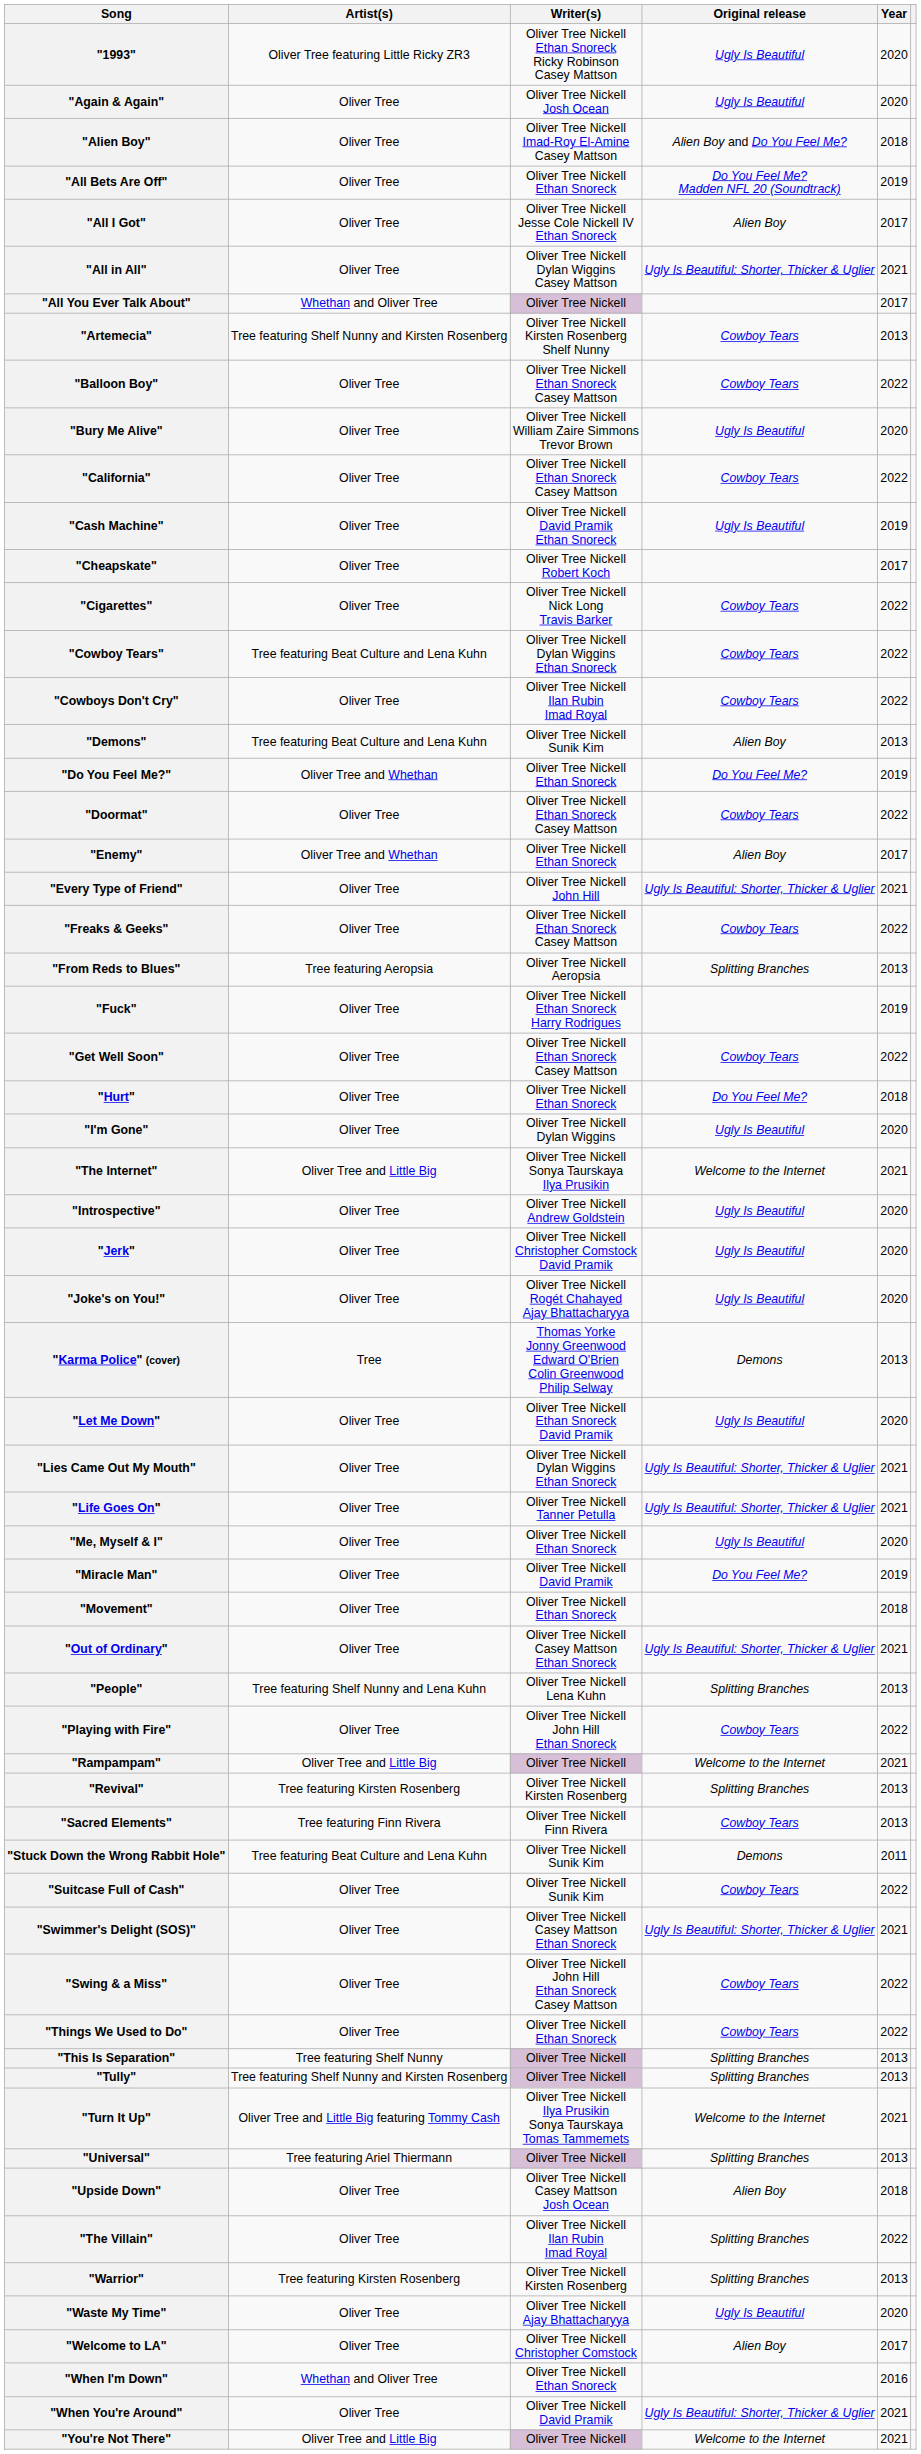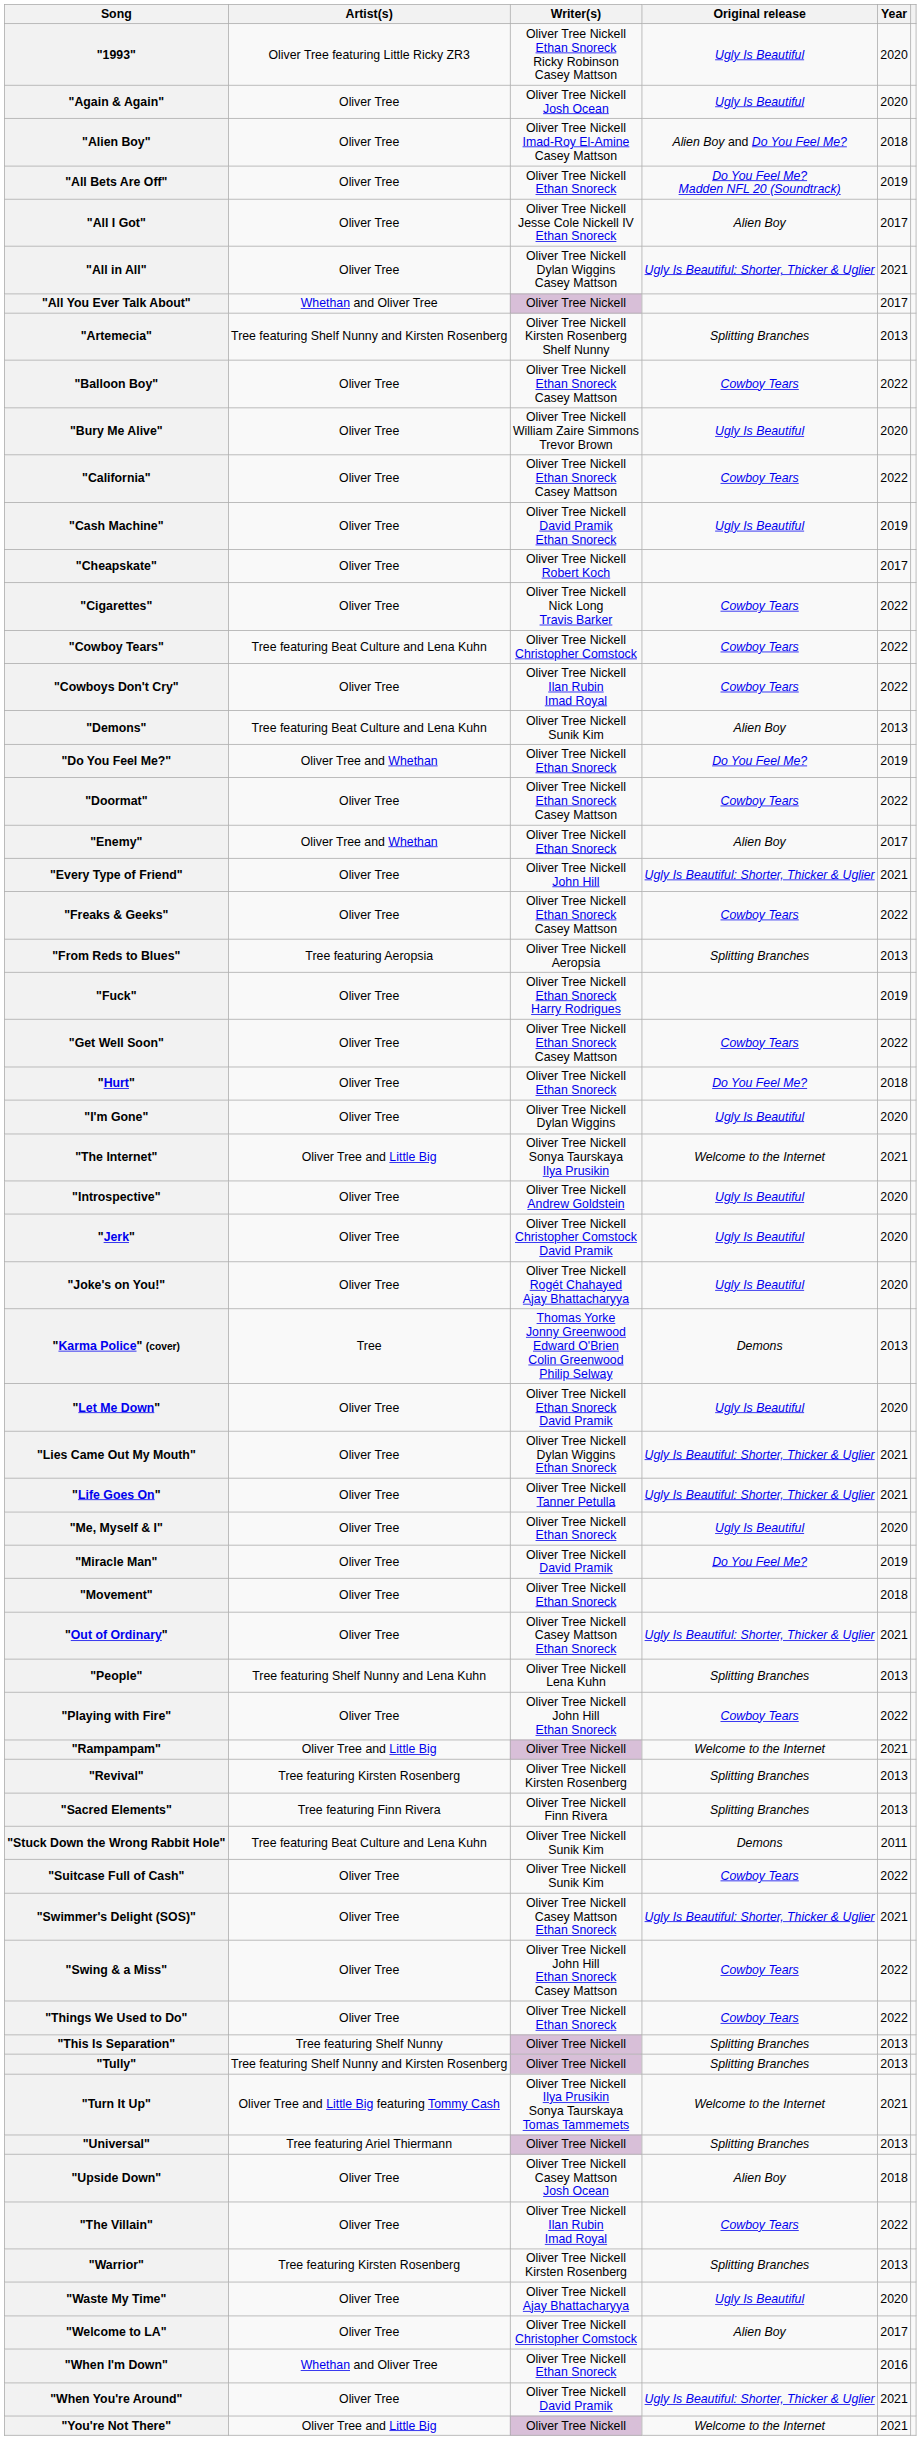 <table class="wikitable sortable plainrowheaders" style="text-align:center;">
 <tr>
 <th scope="col">Song</th>
 <th scope="col">Artist(s)</th>
 <th scope="col" class="unsortable">Writer(s)</th>
 <th scope="col">Original release</th>
 <th scope="col">Year</th>
 <th scope="col" class="unsortable"></th>
 </tr>
 <tr>
 <th scope="row"> "1993"</th>
 <td>Oliver Tree featuring Little Ricky ZR3</td>
 <td>Oliver Tree Nickell <br> <a href='#'>Ethan Snoreck</a> <br> Ricky Robinson <br> Casey Mattson</td>
 <td><em><a href='#'>Ugly Is Beautiful</a></em></td>
 <td>2020</td>
 <td></td>
 </tr>
 <tr>
 <th scope="row"> "Again & Again"</th>
 <td>Oliver Tree</td>
 <td>Oliver Tree Nickell <br> <a href='#'>Josh Ocean</a></td>
 <td><em><a href='#'>Ugly Is Beautiful</a></em></td>
 <td>2020</td>
 <td></td>
 </tr>
 <tr>
 <th scope="row">"Alien Boy"</th>
 <td>Oliver Tree</td>
 <td>Oliver Tree Nickell <br> <a href='#'>Imad-Roy El-Amine</a> <br> Casey Mattson</td>
 <td><em>Alien Boy</em> and <em><a href='#'>Do You Feel Me?</a></em></td>
 <td>2018</td>
 <td></td>
 </tr>
 <tr>
 <th scope="row">"All Bets Are Off"</th>
 <td>Oliver Tree</td>
 <td>Oliver Tree Nickell <br> <a href='#'>Ethan Snoreck</a></td>
 <td><em><a href='#'>Do You Feel Me?</a></em><br><em><a href='#'>Madden NFL 20 (Soundtrack)</a></em></td>
 <td>2019</td>
 <td></td>
 </tr>
 <tr>
 <th scope="row">"All I Got"</th>
 <td>Oliver Tree</td>
 <td>Oliver Tree Nickell <br> Jesse Cole Nickell IV <br> <a href='#'>Ethan Snoreck</a></td>
 <td><em>Alien Boy</em></td>
 <td>2017</td>
 <td></td>
 </tr>
 <tr>
 <th scope="row">"All in All"</th>
 <td>Oliver Tree</td>
 <td>Oliver Tree Nickell <br> Dylan Wiggins <br> Casey Mattson</td>
 <td><em><a href='#'>Ugly Is Beautiful: Shorter, Thicker & Uglier</a></em></td>
 <td>2021</td>
 <td></td>
 </tr>
 <tr>
 <th scope="row">"All You Ever Talk About"</th>
 <td><a href='#'>Whethan</a> and Oliver Tree</td>
 <td style="background:#D8BFD8;">Oliver Tree Nickell </td>
 <td></td>
 <td>2017</td>
 <td></td>
 </tr>
 <tr>
 <th scope="row">"Artemecia"</th>
 <td>Tree featuring Shelf Nunny and Kirsten Rosenberg</td>
 <td>Oliver Tree Nickell <br> Kirsten Rosenberg <br> Shelf Nunny</td>
-<td><em><a href='#'>Cowboy Tears</a></em></td>
+<td><em>Splitting Branches</em></td>
 <td>2013</td>
 <td></td>
 </tr>
 <tr>
 <th scope="row">"Balloon Boy"</th>
 <td>Oliver Tree</td>
 <td>Oliver Tree Nickell <br> <a href='#'>Ethan Snoreck</a> <br> Casey Mattson</td>
 <td><em><a href='#'>Cowboy Tears</a></em></td>
 <td>2022</td>
 <td></td>
 </tr>
 <tr>
 <th scope="row"> "Bury Me Alive"</th>
 <td>Oliver Tree</td>
 <td>Oliver Tree Nickell <br> William Zaire Simmons <br> Trevor Brown</td>
 <td><em><a href='#'>Ugly Is Beautiful</a></em></td>
 <td>2020</td>
 <td></td>
 </tr>
 <tr>
 <th scope="row">"California"</th>
 <td>Oliver Tree</td>
 <td>Oliver Tree Nickell <br> <a href='#'>Ethan Snoreck</a> <br> Casey Mattson</td>
 <td><em><a href='#'>Cowboy Tears</a></em></td>
 <td>2022</td>
 <td></td>
 </tr>
 <tr>
 <th scope="row"> "Cash Machine"</th>
 <td>Oliver Tree</td>
 <td>Oliver Tree Nickell <br> <a href='#'>David Pramik</a> <br> <a href='#'>Ethan Snoreck</a></td>
 <td><em><a href='#'>Ugly Is Beautiful</a></em></td>
 <td>2019</td>
 <td></td>
 </tr>
 <tr>
 <th scope="row">"Cheapskate"</th>
 <td>Oliver Tree</td>
 <td>Oliver Tree Nickell <br> <a href='#'>Robert Koch</a></td>
 <td></td>
 <td>2017</td>
 <td></td>
 </tr>
 <tr>
 <th scope="row">"Cigarettes"</th>
 <td>Oliver Tree</td>
 <td>Oliver Tree Nickell <br> Nick Long <br> <a href='#'>Travis Barker</a></td>
 <td><em><a href='#'>Cowboy Tears</a></em></td>
 <td>2022</td>
 <td></td>
 </tr>
 <tr>
 <th scope="row">"Cowboy Tears"</th>
 <td>Tree featuring Beat Culture and Lena Kuhn</td>
-<td>Oliver Tree Nickell <br> Dylan Wiggins <br> <a href='#'>Ethan Snoreck</a></td>
+<td>Oliver Tree Nickell <br> <a href='#'>Christopher Comstock</a></td>
 <td><em><a href='#'>Cowboy Tears</a></em></td>
 <td>2022</td>
 <td></td>
 </tr>
 <tr>
 <th scope="row">"Cowboys Don't Cry"</th>
 <td>Oliver Tree</td>
 <td>Oliver Tree Nickell <br> <a href='#'>Ilan Rubin</a> <br> <a href='#'>Imad Royal</a></td>
 <td><em><a href='#'>Cowboy Tears</a></em></td>
 <td>2022</td>
 <td></td>
 </tr>
 <tr>
 <th scope="row"> "Demons"</th>
 <td>Tree featuring Beat Culture and Lena Kuhn</td>
 <td>Oliver Tree Nickell <br> Sunik Kim</td>
 <td><em>Alien Boy</em></td>
 <td>2013</td>
 <td></td>
 </tr>
 <tr>
 <th scope="row">"Do You Feel Me?"</th>
 <td>Oliver Tree and <a href='#'>Whethan</a></td>
 <td>Oliver Tree Nickell <br> <a href='#'>Ethan Snoreck</a></td>
 <td><em><a href='#'>Do You Feel Me?</a></em></td>
 <td>2019</td>
 <td></td>
 </tr>
 <tr>
 <th scope="row">"Doormat"</th>
 <td>Oliver Tree</td>
 <td>Oliver Tree Nickell <br> <a href='#'>Ethan Snoreck</a> <br> Casey Mattson</td>
 <td><em><a href='#'>Cowboy Tears</a></em></td>
 <td>2022</td>
 <td></td>
 </tr>
 <tr>
 <th scope="row"> "Enemy"</th>
 <td>Oliver Tree and <a href='#'>Whethan</a></td>
 <td>Oliver Tree Nickell <br> <a href='#'>Ethan Snoreck</a></td>
 <td><em>Alien Boy</em></td>
 <td>2017</td>
 <td></td>
 </tr>
 <tr>
 <th scope="row">"Every Type of Friend"</th>
 <td>Oliver Tree</td>
 <td>Oliver Tree Nickell <br> <a href='#'>John Hill</a></td>
 <td><em><a href='#'>Ugly Is Beautiful: Shorter, Thicker & Uglier</a></em></td>
 <td>2021</td>
 <td></td>
 </tr>
 <tr>
 <th scope="row">"Freaks & Geeks"</th>
 <td>Oliver Tree</td>
 <td>Oliver Tree Nickell <br> <a href='#'>Ethan Snoreck</a> <br> Casey Mattson</td>
 <td><em><a href='#'>Cowboy Tears</a></em></td>
 <td>2022</td>
 <td></td>
 </tr>
 <tr>
 <th scope="row"> "From Reds to Blues"</th>
 <td>Tree featuring Aeropsia</td>
 <td>Oliver Tree Nickell <br> Aeropsia</td>
 <td><em>Splitting Branches</em></td>
 <td>2013</td>
 <td></td>
 </tr>
 <tr>
 <th scope="row">"Fuck"</th>
 <td>Oliver Tree</td>
 <td>Oliver Tree Nickell <br> <a href='#'>Ethan Snoreck</a> <br> <a href='#'>Harry Rodrigues</a></td>
 <td></td>
 <td>2019</td>
 <td></td>
 </tr>
 <tr>
 <th scope="row">"Get Well Soon"</th>
 <td>Oliver Tree</td>
 <td>Oliver Tree Nickell <br> <a href='#'>Ethan Snoreck</a> <br> Casey Mattson</td>
 <td><em><a href='#'>Cowboy Tears</a></em></td>
 <td>2022</td>
 <td></td>
 </tr>
 <tr>
 <th scope="row"> "<a href='#'>Hurt</a>"</th>
 <td>Oliver Tree</td>
 <td>Oliver Tree Nickell <br> <a href='#'>Ethan Snoreck</a></td>
 <td><em><a href='#'>Do You Feel Me?</a></em></td>
 <td>2018</td>
 <td></td>
 </tr>
 <tr>
 <th scope="row"> "I'm Gone"</th>
 <td>Oliver Tree</td>
 <td>Oliver Tree Nickell <br> Dylan Wiggins</td>
 <td><em><a href='#'>Ugly Is Beautiful</a></em></td>
 <td>2020</td>
 <td></td>
 </tr>
 <tr>
 <th scope="row">"The Internet"</th>
 <td>Oliver Tree and <a href='#'>Little Big</a></td>
 <td>Oliver Tree Nickell <br> Sonya Taurskaya <br> <a href='#'>Ilya Prusikin</a></td>
 <td><em>Welcome to the Internet</em></td>
 <td>2021</td>
 <td></td>
 </tr>
 <tr>
 <th scope="row">"Introspective"</th>
 <td>Oliver Tree</td>
 <td>Oliver Tree Nickell <br> <a href='#'>Andrew Goldstein</a></td>
 <td><em><a href='#'>Ugly Is Beautiful</a></em></td>
 <td>2020</td>
 <td></td>
 </tr>
 <tr>
 <th scope="row"> "<a href='#'>Jerk</a>"</th>
 <td>Oliver Tree</td>
 <td>Oliver Tree Nickell <br> <a href='#'>Christopher Comstock</a> <br> <a href='#'>David Pramik</a></td>
 <td><em><a href='#'>Ugly Is Beautiful</a></em></td>
 <td>2020</td>
 <td></td>
 </tr>
 <tr>
 <th scope="row">"Joke's on You!"</th>
 <td>Oliver Tree</td>
 <td>Oliver Tree Nickell <br> <a href='#'>Rogét Chahayed</a> <br> <a href='#'>Ajay Bhattacharyya</a></td>
 <td><em><a href='#'>Ugly Is Beautiful</a></em></td>
 <td>2020</td>
 <td></td>
 </tr>
 <tr>
 <th scope="row"> "<a href='#'>Karma Police</a>" <small>(cover)</small></th>
 <td>Tree</td>
 <td><a href='#'>Thomas Yorke</a> <br> <a href='#'>Jonny Greenwood</a> <br> <a href='#'>Edward O'Brien</a> <br> <a href='#'>Colin Greenwood</a> <br> <a href='#'>Philip Selway</a></td>
 <td><em>Demons</em></td>
 <td>2013</td>
 <td></td>
 </tr>
 <tr>
 <th scope="row"> "<a href='#'>Let Me Down</a>"</th>
 <td>Oliver Tree</td>
 <td>Oliver Tree Nickell <br> <a href='#'>Ethan Snoreck</a> <br> <a href='#'>David Pramik</a></td>
 <td><em><a href='#'>Ugly Is Beautiful</a></em></td>
 <td>2020</td>
 <td></td>
 </tr>
 <tr>
 <th scope="row">"Lies Came Out My Mouth"</th>
 <td>Oliver Tree</td>
 <td>Oliver Tree Nickell <br> Dylan Wiggins <br> <a href='#'>Ethan Snoreck</a></td>
 <td><em><a href='#'>Ugly Is Beautiful: Shorter, Thicker & Uglier</a></em></td>
 <td>2021</td>
 <td></td>
 </tr>
 <tr>
 <th scope="row">"<a href='#'>Life Goes On</a>"</th>
 <td>Oliver Tree</td>
 <td>Oliver Tree Nickell <br> <a href='#'>Tanner Petulla</a></td>
 <td><em><a href='#'>Ugly Is Beautiful: Shorter, Thicker & Uglier</a></em></td>
 <td>2021</td>
 <td></td>
 </tr>
 <tr>
 <th scope="row"> "Me, Myself & I"</th>
 <td>Oliver Tree</td>
 <td>Oliver Tree Nickell <br> <a href='#'>Ethan Snoreck</a></td>
 <td><em><a href='#'>Ugly Is Beautiful</a></em></td>
 <td>2020</td>
 <td></td>
 </tr>
 <tr>
 <th scope="row">"Miracle Man"</th>
 <td>Oliver Tree</td>
 <td>Oliver Tree Nickell <br> <a href='#'>David Pramik</a></td>
 <td><em><a href='#'>Do You Feel Me?</a></em></td>
 <td>2019</td>
 <td></td>
 </tr>
 <tr>
 <th scope="row">"Movement"</th>
 <td>Oliver Tree</td>
 <td>Oliver Tree Nickell <br> <a href='#'>Ethan Snoreck</a></td>
 <td></td>
 <td>2018</td>
 <td></td>
 </tr>
 <tr>
 <th scope="row"> "<a href='#'>Out of Ordinary</a>"</th>
 <td>Oliver Tree</td>
 <td>Oliver Tree Nickell <br> Casey Mattson <br> <a href='#'>Ethan Snoreck</a></td>
 <td><em><a href='#'>Ugly Is Beautiful: Shorter, Thicker & Uglier</a></em></td>
 <td>2021</td>
 <td></td>
 </tr>
 <tr>
 <th scope="row"> "People"</th>
 <td>Tree featuring Shelf Nunny and Lena Kuhn</td>
 <td>Oliver Tree Nickell <br> Lena Kuhn</td>
 <td><em>Splitting Branches</em></td>
 <td>2013</td>
 <td></td>
 </tr>
 <tr>
 <th scope="row">"Playing with Fire"</th>
 <td>Oliver Tree</td>
 <td>Oliver Tree Nickell <br> John Hill <br> <a href='#'>Ethan Snoreck</a></td>
 <td><em><a href='#'>Cowboy Tears</a></em></td>
 <td>2022</td>
 <td></td>
 </tr>
 <tr>
 <th scope="row"> "Rampampam"</th>
 <td>Oliver Tree and <a href='#'>Little Big</a></td>
 <td style="background:#D8BFD8;">Oliver Tree Nickell </td>
 <td><em>Welcome to the Internet</em></td>
 <td>2021</td>
 <td></td>
 </tr>
 <tr>
 <th scope="row">"Revival"</th>
 <td>Tree featuring Kirsten Rosenberg</td>
 <td>Oliver Tree Nickell <br> Kirsten Rosenberg</td>
 <td><em>Splitting Branches</em></td>
 <td>2013</td>
 <td></td>
 </tr>
 <tr>
 <th scope="row"> "Sacred Elements"</th>
 <td>Tree featuring Finn Rivera</td>
 <td>Oliver Tree Nickell <br> Finn Rivera</td>
-<td><em><a href='#'>Cowboy Tears</a></em></td>
+<td><em>Splitting Branches</em></td>
 <td>2013</td>
 <td></td>
 </tr>
 <tr>
 <th scope="row">"Stuck Down the Wrong Rabbit Hole"</th>
 <td>Tree featuring Beat Culture and Lena Kuhn</td>
 <td>Oliver Tree Nickell <br> Sunik Kim</td>
 <td><em>Demons</em></td>
 <td>2011</td>
 <td></td>
 </tr>
 <tr>
 <th scope="row">"Suitcase Full of Cash"</th>
 <td>Oliver Tree</td>
 <td>Oliver Tree Nickell <br> Sunik Kim</td>
 <td><em><a href='#'>Cowboy Tears</a></em></td>
 <td>2022</td>
 <td></td>
 </tr>
 <tr>
 <th scope="row">"Swimmer's Delight (SOS)"</th>
 <td>Oliver Tree</td>
 <td>Oliver Tree Nickell <br> Casey Mattson <br> <a href='#'>Ethan Snoreck</a></td>
 <td><em><a href='#'>Ugly Is Beautiful: Shorter, Thicker & Uglier</a></em></td>
 <td>2021</td>
 <td></td>
 </tr>
 <tr>
 <th scope="row">"Swing & a Miss"</th>
 <td>Oliver Tree</td>
 <td>Oliver Tree Nickell <br> John Hill <br> <a href='#'>Ethan Snoreck</a> <br> Casey Mattson</td>
 <td><em><a href='#'>Cowboy Tears</a></em></td>
 <td>2022</td>
 <td></td>
 </tr>
 <tr>
 <th scope="row">"Things We Used to Do"</th>
 <td>Oliver Tree</td>
 <td>Oliver Tree Nickell <br> <a href='#'>Ethan Snoreck</a></td>
 <td><em><a href='#'>Cowboy Tears</a></em></td>
 <td>2022</td>
 <td></td>
 </tr>
 <tr>
 <th scope="row"> "This Is Separation"</th>
 <td>Tree featuring Shelf Nunny</td>
 <td style="background:#D8BFD8;">Oliver Tree Nickell </td>
 <td><em>Splitting Branches</em></td>
 <td>2013</td>
 <td></td>
 </tr>
 <tr>
 <th scope="row">"Tully"</th>
 <td>Tree featuring Shelf Nunny and Kirsten Rosenberg</td>
 <td style="background:#D8BFD8;">Oliver Tree Nickell </td>
 <td><em>Splitting Branches</em></td>
 <td>2013</td>
 <td></td>
 </tr>
 <tr>
 <th scope="row">"Turn It Up"</th>
 <td>Oliver Tree and <a href='#'>Little Big</a> featuring <a href='#'>Tommy Cash</a></td>
 <td>Oliver Tree Nickell <br> <a href='#'>Ilya Prusikin</a> <br> Sonya Taurskaya <br> <a href='#'>Tomas Tammemets</a></td>
 <td><em>Welcome to the Internet</em></td>
 <td>2021</td>
 <td></td>
 </tr>
 <tr>
 <th scope="row"> "Universal"</th>
 <td>Tree featuring Ariel Thiermann</td>
 <td style="background:#D8BFD8;">Oliver Tree Nickell </td>
 <td><em>Splitting Branches</em></td>
 <td>2013</td>
 <td></td>
 </tr>
 <tr>
 <th scope="row">"Upside Down"</th>
 <td>Oliver Tree</td>
 <td>Oliver Tree Nickell <br> Casey Mattson <br> <a href='#'>Josh Ocean</a></td>
 <td><em>Alien Boy</em></td>
 <td>2018</td>
 <td></td>
 </tr>
 <tr>
 <th scope="row">"The Villain"</th>
 <td>Oliver Tree</td>
 <td>Oliver Tree Nickell <br> <a href='#'>Ilan Rubin</a> <br> <a href='#'>Imad Royal</a></td>
-<td><em>Splitting Branches</em></td>
+<td><em><a href='#'>Cowboy Tears</a></em></td>
 <td>2022</td>
 <td></td>
 </tr>
 <tr>
 <th scope="row"> "Warrior"</th>
 <td>Tree featuring Kirsten Rosenberg</td>
 <td>Oliver Tree Nickell <br> Kirsten Rosenberg</td>
 <td><em>Splitting Branches</em></td>
 <td>2013</td>
 <td></td>
 </tr>
 <tr>
 <th scope="row">"Waste My Time"</th>
 <td>Oliver Tree</td>
 <td>Oliver Tree Nickell <br> <a href='#'>Ajay Bhattacharyya</a></td>
 <td><em><a href='#'>Ugly Is Beautiful</a></em></td>
 <td>2020</td>
 <td></td>
 </tr>
 <tr>
 <th scope="row">"Welcome to LA"</th>
 <td>Oliver Tree</td>
 <td>Oliver Tree Nickell <br> <a href='#'>Christopher Comstock</a></td>
 <td><em>Alien Boy</em></td>
 <td>2017</td>
 <td></td>
 </tr>
 <tr>
 <th scope="row">"When I'm Down"</th>
 <td><a href='#'>Whethan</a> and Oliver Tree</td>
 <td>Oliver Tree Nickell <br> <a href='#'>Ethan Snoreck</a></td>
 <td></td>
 <td>2016</td>
 <td></td>
 </tr>
 <tr>
 <th scope="row">"When You're Around"</th>
 <td>Oliver Tree</td>
 <td>Oliver Tree Nickell <br> <a href='#'>David Pramik</a></td>
 <td><em><a href='#'>Ugly Is Beautiful: Shorter, Thicker & Uglier</a></em></td>
 <td>2021</td>
 <td></td>
 </tr>
 <tr>
 <th scope="row"> "You're Not There"</th>
 <td>Oliver Tree and <a href='#'>Little Big</a></td>
 <td style="background:#D8BFD8;">Oliver Tree Nickell </td>
 <td><em>Welcome to the Internet</em></td>
 <td>2021</td>
 <td></td>
 </tr>
 </table>
